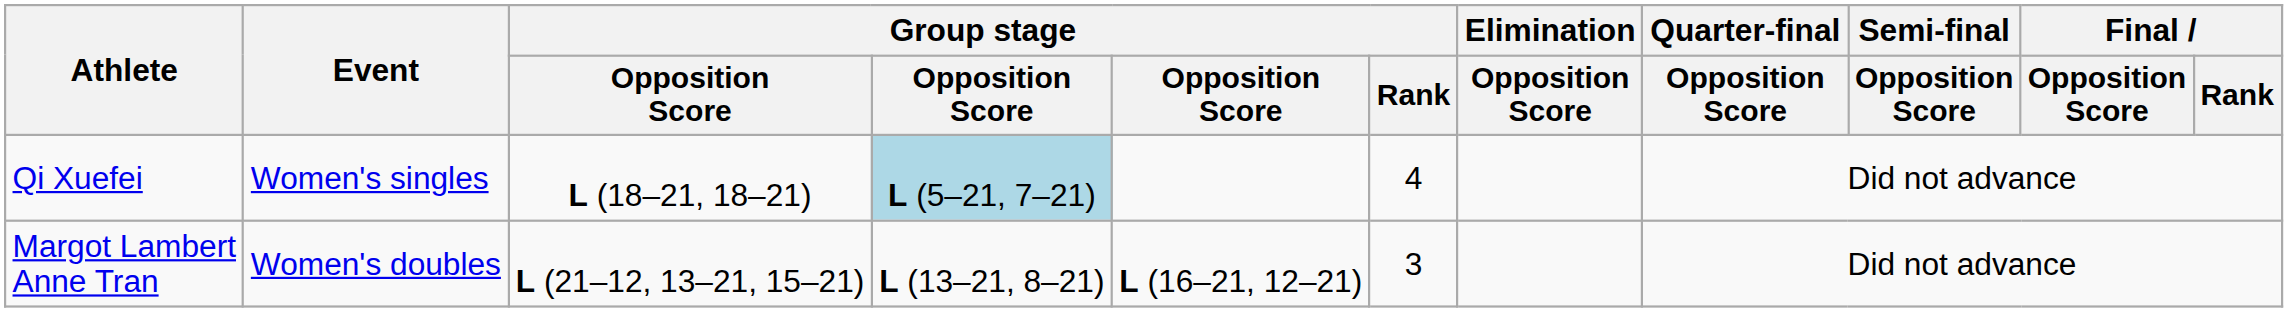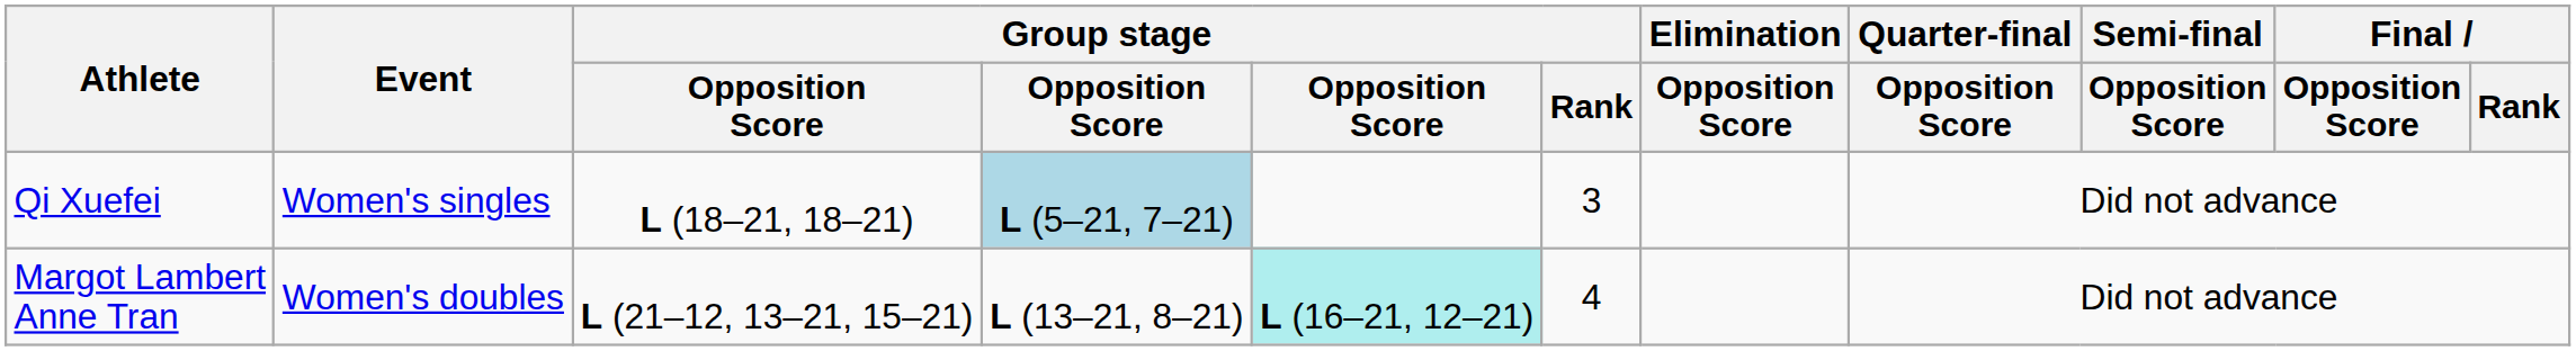 <table class="wikitable" style="font-size:90%">
 <tr>
 <th rowspan="2">Athlete</th>
 <th rowspan="2">Event</th>
 <th colspan="4">Group stage</th>
 <th>Elimination</th>
 <th>Quarter-final</th>
 <th>Semi-final</th>
 <th colspan="2">Final / </th>
 </tr>
 <tr style="font-size:95%">
 <th>Opposition<br>Score</th>
 <th>Opposition<br>Score</th>
 <th>Opposition<br>Score</th>
 <th>Rank</th>
 <th>Opposition<br>Score</th>
 <th>Opposition<br>Score</th>
 <th>Opposition<br>Score</th>
 <th>Opposition<br>Score</th>
 <th>Rank</th>
 </tr>
 <tr align="center">
 <td align="left"><a href='#'>Qi Xuefei</a></td>
 <td align="left"><a href='#'>Women's singles</a></td>
 <td><br><strong>L</strong> (18–21, 18–21)</td>
 <td style="background: lightblue;"><br><strong>L</strong> (5–21, 7–21)</td>
 <td></td>
-<td>4</td>
+<td>3</td>
 <td></td>
 <td colspan="4">Did not advance</td>
 </tr>
 <tr align="center">
 <td align="left"><a href='#'>Margot Lambert</a><br><a href='#'>Anne Tran</a></td>
 <td align="left"><a href='#'>Women's doubles</a></td>
 <td><br><strong>L</strong> (21–12, 13–21, 15–21)</td>
 <td><br><strong>L</strong> (13–21, 8–21)</td>
-<td><br><strong>L</strong> (16–21, 12–21)</td>
-<td>3</td>
+<td style="background: paleturquoise;"><br><strong>L</strong> (16–21, 12–21)</td>
+<td>4</td>
 <td></td>
 <td colspan="4">Did not advance</td>
 </tr>
 </table>
